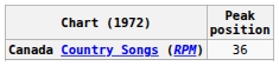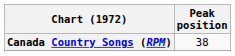 <table class="wikitable sortable plainrowheaders">
 <tr>
 <th scope="col">Chart (1972)</th>
 <th scope="col">Peak<br>position</th>
 </tr>
 <tr>
 <th scope="row">Canada <a href='#'>Country Songs</a> (<em><a href='#'>RPM</a></em>)</th>
-<td align="center">36</td>
+<td align="center">38</td>
 </tr>
 <tr>
 </tr>
 <tr>
 </tr>
 </table>
